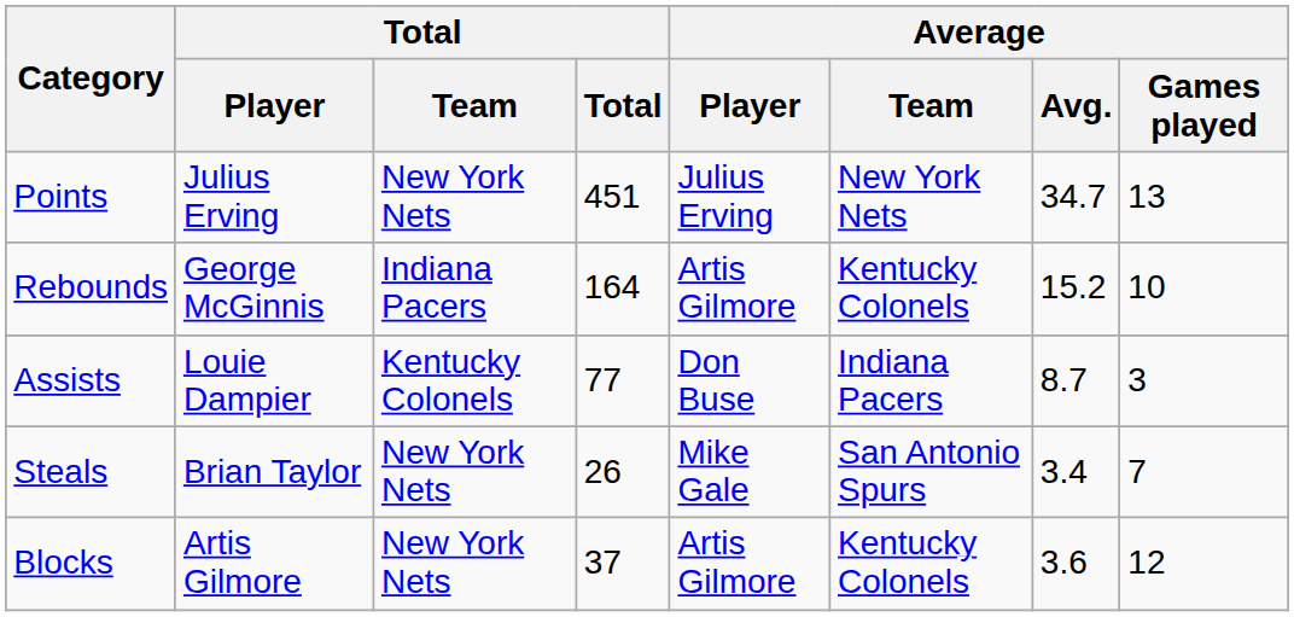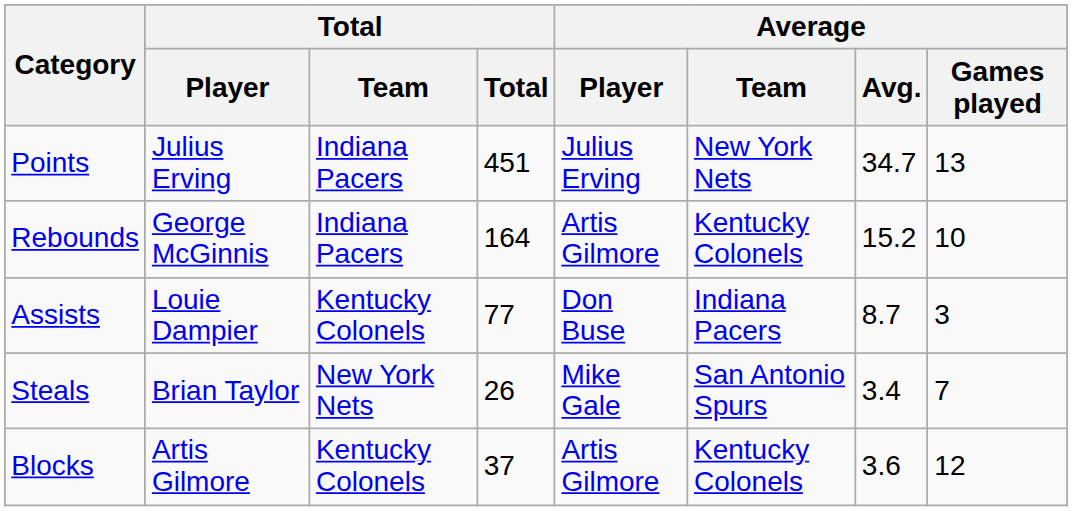 <table class=wikitable style="text-align:left;">
 <tr>
 <th rowspan=2>Category</th>
 <th colspan=3>Total</th>
 <th colspan=4>Average</th>
 </tr>
 <tr>
 <th>Player</th>
 <th>Team</th>
 <th>Total</th>
 <th>Player</th>
 <th>Team</th>
 <th>Avg.</th>
 <th>Games played</th>
 </tr>
 <tr>
 <td><a href='#'>Points</a></td>
 <td><a href='#'>Julius Erving</a></td>
-<td><a href='#'>New York Nets</a></td>
+<td><a href='#'>Indiana Pacers</a></td>
 <td>451</td>
 <td><a href='#'>Julius Erving</a></td>
 <td><a href='#'>New York Nets</a></td>
 <td>34.7</td>
 <td>13</td>
 </tr>
 <tr>
 <td><a href='#'>Rebounds</a></td>
 <td><a href='#'>George McGinnis</a></td>
 <td><a href='#'>Indiana Pacers</a></td>
 <td>164</td>
 <td><a href='#'>Artis Gilmore</a></td>
 <td><a href='#'>Kentucky Colonels</a></td>
 <td>15.2</td>
 <td>10</td>
 </tr>
 <tr>
 <td><a href='#'>Assists</a></td>
 <td><a href='#'>Louie Dampier</a></td>
 <td><a href='#'>Kentucky Colonels</a></td>
 <td>77</td>
 <td><a href='#'>Don Buse</a></td>
 <td><a href='#'>Indiana Pacers</a></td>
 <td>8.7</td>
 <td>3</td>
 </tr>
 <tr>
 <td><a href='#'>Steals</a></td>
 <td><a href='#'>Brian Taylor</a></td>
 <td><a href='#'>New York Nets</a></td>
 <td>26</td>
 <td><a href='#'>Mike Gale</a></td>
 <td><a href='#'>San Antonio Spurs</a></td>
 <td>3.4</td>
 <td>7</td>
 </tr>
 <tr>
 <td><a href='#'>Blocks</a></td>
 <td><a href='#'>Artis Gilmore</a></td>
-<td><a href='#'>New York Nets</a></td>
+<td><a href='#'>Kentucky Colonels</a></td>
 <td>37</td>
 <td><a href='#'>Artis Gilmore</a></td>
 <td><a href='#'>Kentucky Colonels</a></td>
 <td>3.6</td>
 <td>12</td>
 </tr>
 </table>
